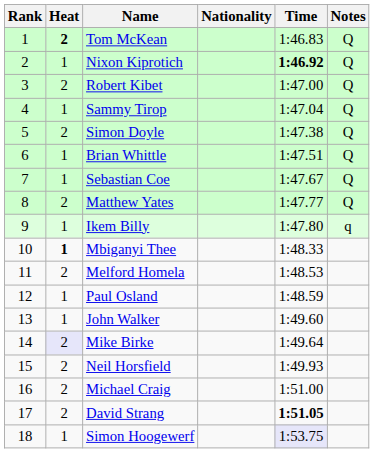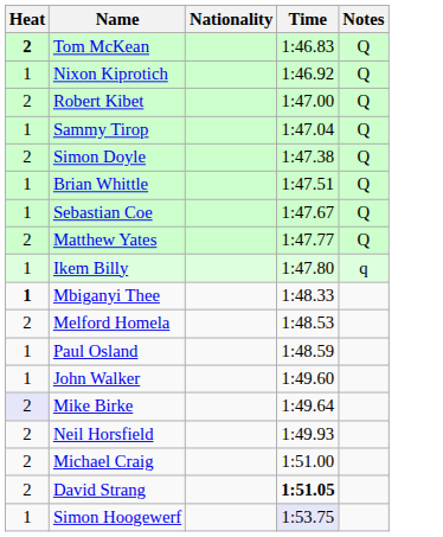 <table class="wikitable sortable" style="text-align:center">
 <tr>
-<th>Rank</th>
 <th>Heat</th>
 <th>Name</th>
 <th>Nationality</th>
 <th>Time</th>
 <th>Notes</th>
 </tr>
 <tr bgcolor=ccffcc>
-<td>1</td>
 <td><strong>2</strong></td>
 <td align=left><a href='#'>Tom McKean</a></td>
 <td align=left></td>
 <td>1:46.83</td>
 <td>Q</td>
 </tr>
 <tr bgcolor=ccffcc>
-<td>2</td>
 <td>1</td>
 <td align=left><a href='#'>Nixon Kiprotich</a></td>
 <td align=left></td>
-<td><strong>1:46.92</strong></td>
+<td>1:46.92</td>
 <td>Q</td>
 </tr>
 <tr bgcolor=ccffcc>
-<td>3</td>
 <td>2</td>
 <td align=left><a href='#'>Robert Kibet</a></td>
 <td align=left></td>
 <td>1:47.00</td>
 <td>Q</td>
 </tr>
 <tr bgcolor=ccffcc>
-<td>4</td>
 <td>1</td>
 <td align=left><a href='#'>Sammy Tirop</a></td>
 <td align=left></td>
 <td>1:47.04</td>
 <td>Q</td>
 </tr>
 <tr bgcolor=ccffcc>
-<td>5</td>
 <td>2</td>
 <td align=left><a href='#'>Simon Doyle</a></td>
 <td align=left></td>
 <td>1:47.38</td>
 <td>Q</td>
 </tr>
 <tr bgcolor=ccffcc>
-<td>6</td>
 <td>1</td>
 <td align=left><a href='#'>Brian Whittle</a></td>
 <td align=left></td>
 <td>1:47.51</td>
 <td>Q</td>
 </tr>
 <tr bgcolor=ccffcc>
-<td>7</td>
 <td>1</td>
 <td align=left><a href='#'>Sebastian Coe</a></td>
 <td align=left></td>
 <td>1:47.67</td>
 <td>Q</td>
 </tr>
 <tr bgcolor=ccffcc>
-<td>8</td>
 <td>2</td>
 <td align=left><a href='#'>Matthew Yates</a></td>
 <td align=left></td>
 <td>1:47.77</td>
 <td>Q</td>
 </tr>
 <tr bgcolor=ddffdd>
-<td>9</td>
 <td>1</td>
 <td align=left><a href='#'>Ikem Billy</a></td>
 <td align=left></td>
 <td>1:47.80</td>
 <td>q</td>
 </tr>
 <tr>
-<td>10</td>
 <td><strong>1</strong></td>
 <td align=left><a href='#'>Mbiganyi Thee</a></td>
 <td align=left></td>
 <td>1:48.33</td>
 <td></td>
 </tr>
 <tr>
-<td>11</td>
 <td>2</td>
 <td align=left><a href='#'>Melford Homela</a></td>
 <td align=left></td>
 <td>1:48.53</td>
 <td></td>
 </tr>
 <tr>
-<td>12</td>
 <td>1</td>
 <td align=left><a href='#'>Paul Osland</a></td>
 <td align=left></td>
 <td>1:48.59</td>
 <td></td>
 </tr>
 <tr>
-<td>13</td>
 <td>1</td>
 <td align=left><a href='#'>John Walker</a></td>
 <td align=left></td>
 <td>1:49.60</td>
 <td></td>
 </tr>
 <tr>
-<td>14</td>
 <td style="background: lavender;">2</td>
 <td align=left><a href='#'>Mike Birke</a></td>
 <td align=left></td>
 <td>1:49.64</td>
 <td></td>
 </tr>
 <tr>
-<td>15</td>
 <td>2</td>
 <td align=left><a href='#'>Neil Horsfield</a></td>
 <td align=left></td>
 <td>1:49.93</td>
 <td></td>
 </tr>
 <tr>
-<td>16</td>
 <td>2</td>
 <td align=left><a href='#'>Michael Craig</a></td>
 <td align=left></td>
 <td>1:51.00</td>
 <td></td>
 </tr>
 <tr>
-<td>17</td>
 <td>2</td>
 <td align=left><a href='#'>David Strang</a></td>
 <td align=left></td>
 <td><strong>1:51.05</strong></td>
 <td></td>
 </tr>
 <tr>
-<td>18</td>
 <td>1</td>
 <td align=left><a href='#'>Simon Hoogewerf</a></td>
 <td align=left></td>
 <td style="background: lavender;">1:53.75</td>
 <td></td>
 </tr>
 </table>
